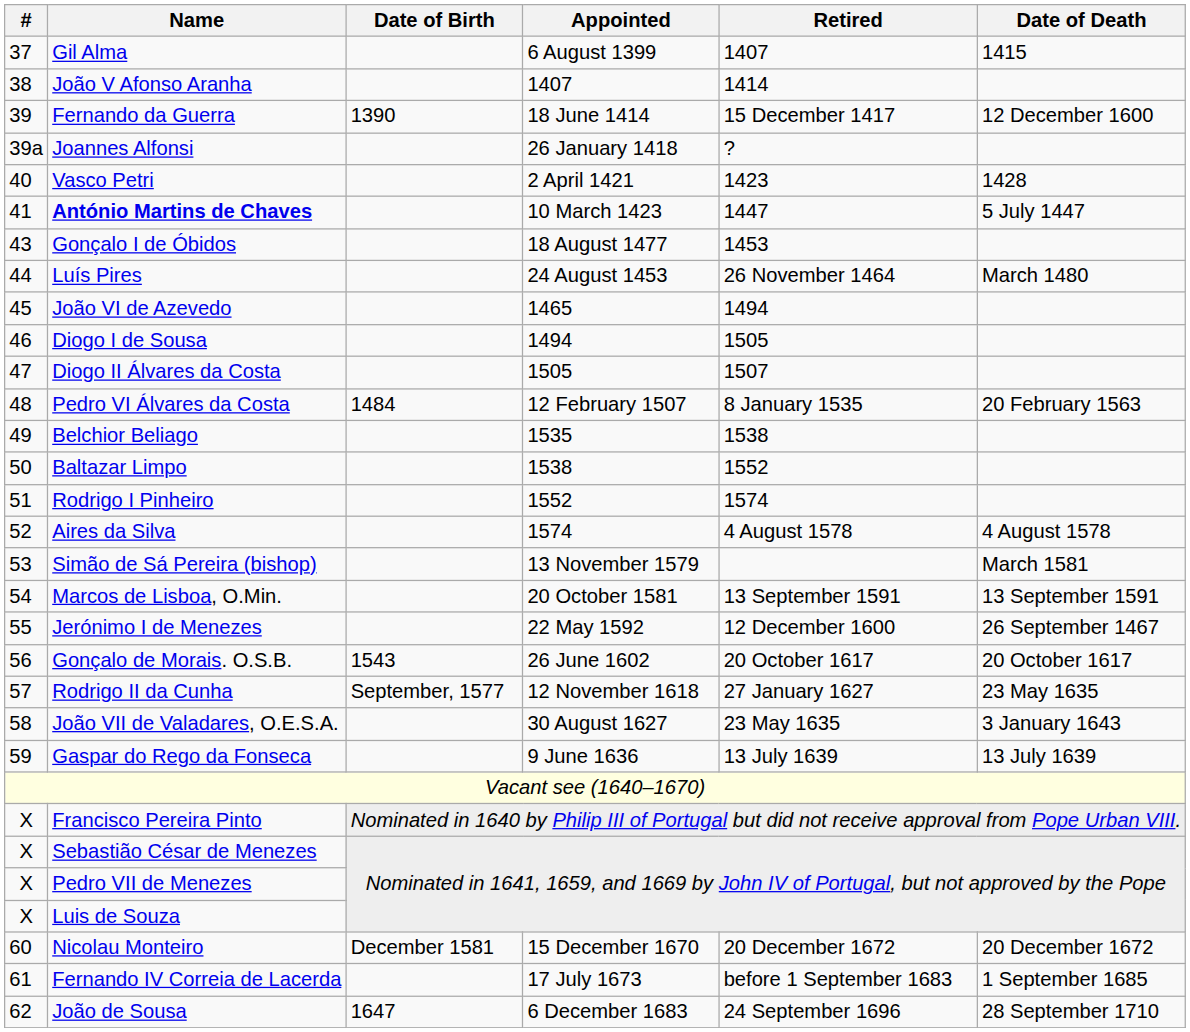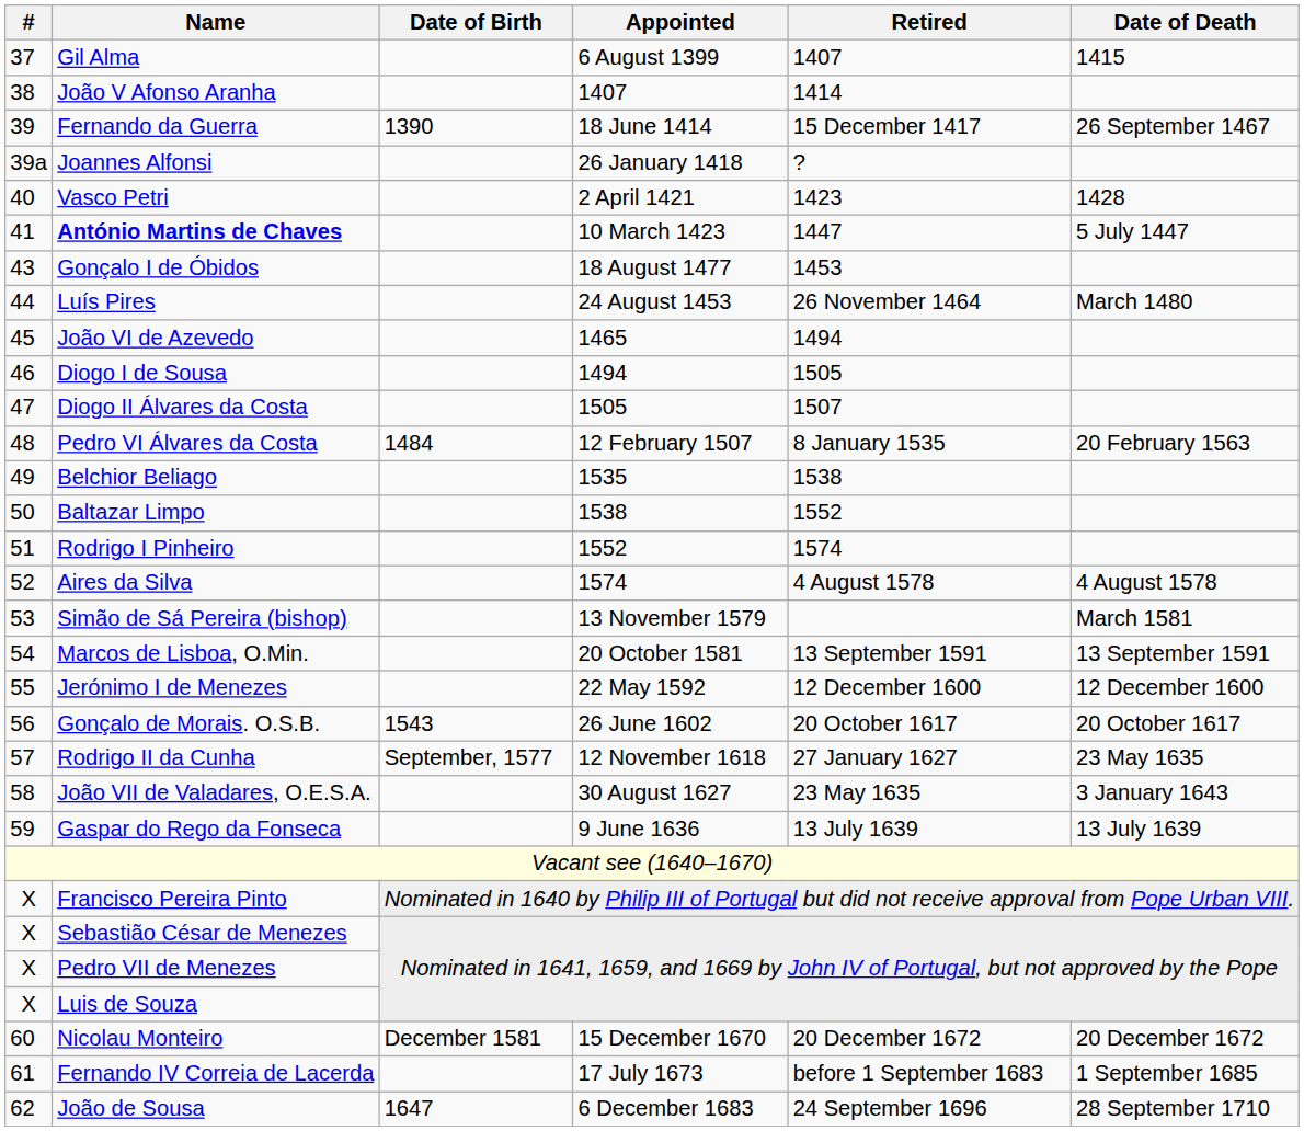 <table class="wikitable sortable">
 <tr>
 <th>#</th>
 <th>Name</th>
 <th>Date of Birth</th>
 <th>Appointed</th>
 <th>Retired</th>
 <th>Date of Death</th>
 </tr>
 <tr>
 <td>37</td>
 <td><a href='#'>Gil Alma</a></td>
 <td> </td>
 <td>6 August 1399</td>
 <td>1407</td>
 <td>1415</td>
 </tr>
 <tr>
 <td>38</td>
 <td><a href='#'>João V Afonso Aranha</a></td>
 <td> </td>
 <td>1407</td>
 <td>1414</td>
 <td> </td>
 </tr>
 <tr>
 <td>39</td>
 <td><a href='#'>Fernando da Guerra</a></td>
 <td>1390</td>
 <td>18 June 1414</td>
 <td>15 December 1417</td>
-<td>12 December 1600 </td>
+<td>26 September 1467</td>
 </tr>
 <tr>
 <td>39a</td>
 <td><a href='#'>Joannes Alfonsi</a></td>
 <td> </td>
 <td>26 January 1418</td>
 <td>?</td>
 <td> </td>
 </tr>
 <tr>
 <td>40</td>
 <td><a href='#'>Vasco Petri</a></td>
 <td> </td>
 <td>2 April 1421</td>
 <td>1423</td>
 <td>1428</td>
 </tr>
 <tr>
 <td>41</td>
 <td><strong><a href='#'>António Martins de Chaves</a></strong></td>
 <td> </td>
 <td>10 March 1423</td>
 <td>1447</td>
 <td>5 July 1447</td>
 </tr>
 <tr>
 <td>43</td>
 <td><a href='#'>Gonçalo I de Óbidos</a></td>
 <td> </td>
 <td>18 August 1477</td>
 <td>1453</td>
 <td> </td>
 </tr>
 <tr>
 <td>44</td>
 <td><a href='#'>Luís Pires</a></td>
 <td> </td>
 <td>24 August 1453</td>
 <td>26 November 1464</td>
 <td>March 1480</td>
 </tr>
 <tr>
 <td>45</td>
 <td><a href='#'>João VI de Azevedo</a></td>
 <td> </td>
 <td>1465</td>
 <td>1494</td>
 <td> </td>
 </tr>
 <tr>
 <td>46</td>
 <td><a href='#'>Diogo I de Sousa</a></td>
 <td> </td>
 <td>1494</td>
 <td>1505</td>
 <td> </td>
 </tr>
 <tr>
 <td>47</td>
 <td><a href='#'>Diogo II Álvares da Costa</a></td>
 <td> </td>
 <td>1505</td>
 <td>1507</td>
 <td> </td>
 </tr>
 <tr>
 <td>48</td>
 <td><a href='#'>Pedro VI Álvares da Costa</a></td>
 <td>1484</td>
 <td>12 February 1507</td>
 <td>8 January 1535</td>
 <td>20 February 1563</td>
 </tr>
 <tr>
 <td>49</td>
 <td><a href='#'>Belchior Beliago</a></td>
 <td> </td>
 <td>1535</td>
 <td>1538</td>
 <td> </td>
 </tr>
 <tr>
 <td>50</td>
 <td><a href='#'>Baltazar Limpo</a></td>
 <td> </td>
 <td>1538</td>
 <td>1552</td>
 <td> </td>
 </tr>
 <tr>
 <td>51</td>
 <td><a href='#'>Rodrigo I Pinheiro</a></td>
 <td> </td>
 <td>1552</td>
 <td>1574</td>
 <td> </td>
 </tr>
 <tr>
 <td>52</td>
 <td><a href='#'>Aires da Silva</a></td>
 <td> </td>
 <td>1574</td>
 <td>4 August 1578</td>
 <td>4 August 1578</td>
 </tr>
 <tr>
 <td>53</td>
 <td><a href='#'>Simão de Sá Pereira (bishop)</a></td>
 <td> </td>
 <td>13 November 1579</td>
 <td> </td>
 <td>March 1581 </td>
 </tr>
 <tr>
 <td>54</td>
 <td><a href='#'>Marcos de Lisboa</a>, O.Min.</td>
 <td> </td>
 <td>20 October 1581</td>
 <td>13 September 1591</td>
 <td>13 September 1591 </td>
 </tr>
 <tr>
 <td>55</td>
 <td><a href='#'>Jerónimo I de Menezes</a></td>
 <td> </td>
 <td>22 May 1592</td>
 <td>12 December 1600</td>
-<td>26 September 1467</td>
+<td>12 December 1600 </td>
 </tr>
 <tr>
 <td>56</td>
 <td><a href='#'>Gonçalo de Morais</a>. O.S.B.</td>
 <td>1543</td>
 <td>26 June 1602 </td>
 <td>20 October 1617</td>
 <td>20 October 1617 </td>
 </tr>
 <tr>
 <td>57</td>
 <td><a href='#'>Rodrigo II da Cunha</a></td>
 <td>September, 1577</td>
 <td>12 November 1618</td>
 <td>27 January 1627</td>
 <td>23 May 1635 </td>
 </tr>
 <tr>
 <td>58</td>
 <td><a href='#'>João VII de Valadares</a>, O.E.S.A.</td>
 <td> </td>
 <td>30 August 1627</td>
 <td>23 May 1635</td>
 <td>3 January 1643</td>
 </tr>
 <tr>
 <td>59</td>
 <td><a href='#'>Gaspar do Rego da Fonseca</a></td>
 <td> </td>
 <td>9 June 1636</td>
 <td>13 July 1639</td>
 <td>13 July 1639 </td>
 </tr>
 <tr>
 <td colspan=6 align=center bgcolor=#FFFFE0><em>Vacant see (1640–1670)</em></td>
 </tr>
 <tr>
 <td style="text-align:center;">X</td>
 <td><a href='#'>Francisco Pereira Pinto</a></td>
 <td bgcolor=#eee colspan=4 align=center><em>Nominated in 1640 by <a href='#'>Philip III of Portugal</a> but did not receive approval from <a href='#'>Pope Urban VIII</a>.</em></td>
 </tr>
 <tr>
 <td style="text-align:center;">X</td>
 <td><a href='#'>Sebastião César de Menezes</a></td>
 <td bgcolor=#eee colspan=4 align=center rowspan=3><em>Nominated in 1641, 1659, and 1669 by <a href='#'>John IV of Portugal</a>, but not approved by the Pope</em></td>
 </tr>
 <tr>
 <td style="text-align:center;">X</td>
 <td><a href='#'>Pedro VII de Menezes</a></td>
 </tr>
 <tr>
 <td style="text-align:center;">X</td>
 <td><a href='#'>Luis de Souza</a></td>
 </tr>
 <tr>
 <td>60</td>
 <td><a href='#'>Nicolau Monteiro</a></td>
 <td>December 1581</td>
 <td>15 December 1670</td>
 <td>20 December 1672</td>
 <td>20 December 1672</td>
 </tr>
 <tr>
 <td>61</td>
 <td><a href='#'>Fernando IV Correia de Lacerda</a></td>
 <td> </td>
 <td>17 July 1673</td>
 <td>before 1 September 1683</td>
 <td>1 September 1685</td>
 </tr>
 <tr>
 <td>62</td>
 <td><a href='#'>João de Sousa</a></td>
 <td>1647</td>
 <td>6 December 1683</td>
 <td>24 September 1696</td>
 <td>28 September 1710</td>
 </tr>
 </table>
